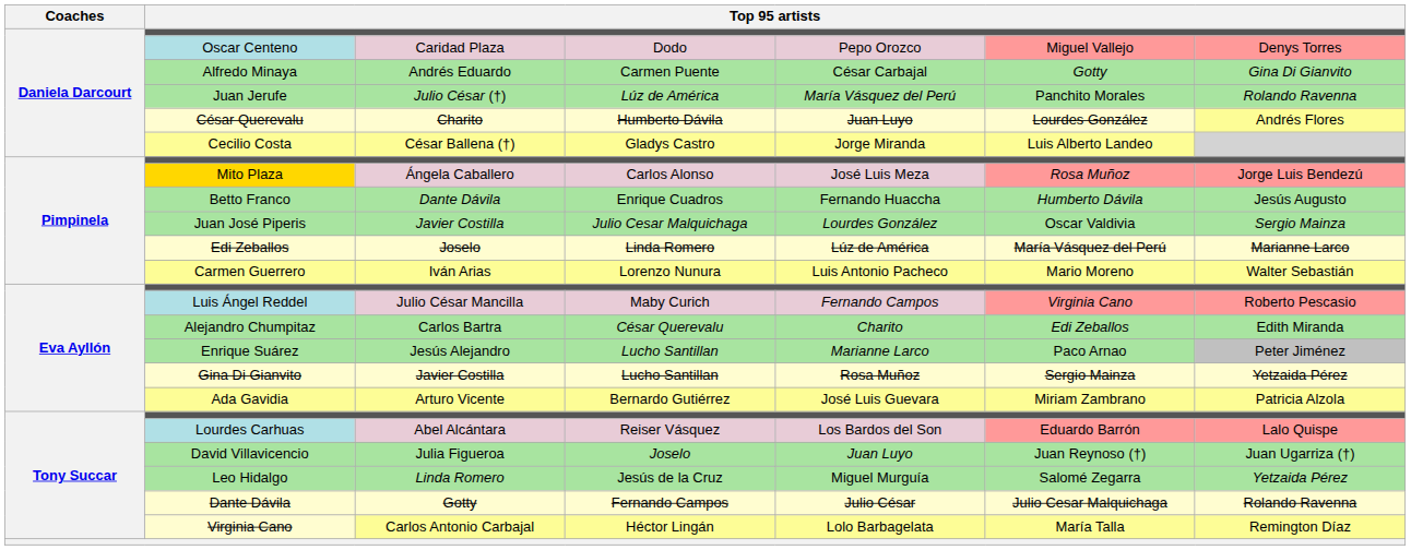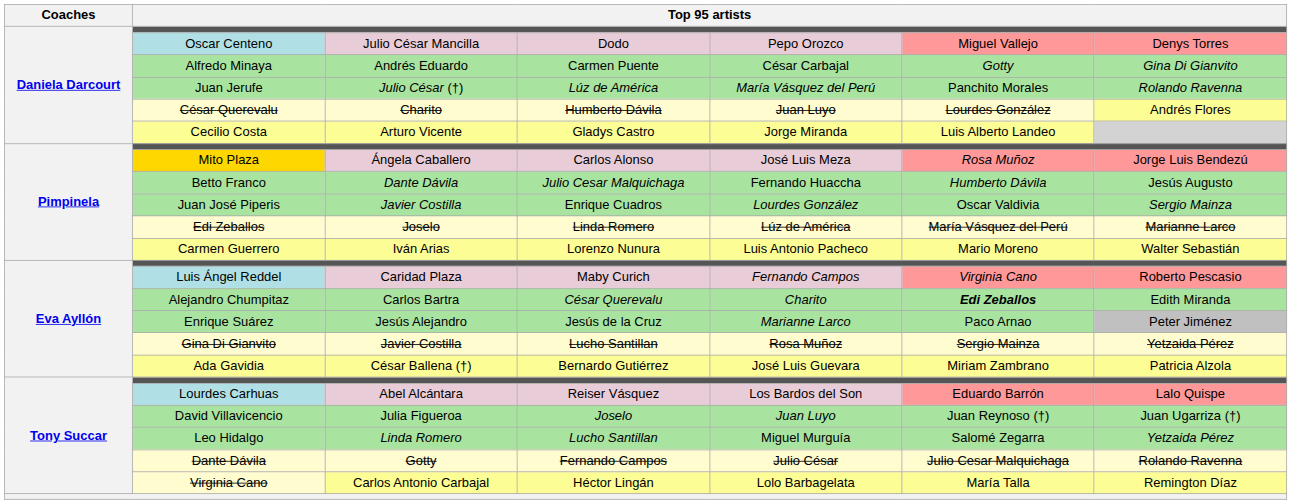 <table class="wikitable" style="text-align:center; line-height:20px; width:100%">
 <tr>
 <th scope="col" width="10%">Coaches</th>
 <th colspan="6" scope="col" width="90%">Top 95 artists</th>
 </tr>
 <tr>
 <th rowspan="6"><a href='#'>Daniela Darcourt</a></th>
 <td colspan="6" style="background:#555555"></td>
 </tr>
 <tr>
 <td style="background:#b0e0e6">Oscar Centeno</td>
-<td style="background:#E8CCD7">Caridad Plaza</td>
+<td style="background:#E8CCD7">Julio César Mancilla</td>
 <td style="background:#E8CCD7">Dodo</td>
 <td style="background:#E8CCD7">Pepo Orozco</td>
 <td style="background:#FF9999">Miguel Vallejo</td>
 <td style="background:#FF9999">Denys Torres</td>
 </tr>
 <tr>
 <td style="background:#A8E4A0">Alfredo Minaya</td>
 <td style="background:#A8E4A0">Andrés Eduardo</td>
 <td style="background:#A8E4A0">Carmen Puente</td>
 <td style="background:#A8E4A0">César Carbajal</td>
 <td style="background:#A8E4A0"><em>Gotty</em></td>
 <td style="background:#A8E4A0"><em>Gina Di Gianvito</em></td>
 </tr>
 <tr>
 <td style="background:#A8E4A0">Juan Jerufe</td>
 <td style="background:#A8E4A0"><em>Julio César</em> (†)</td>
 <td style="background:#A8E4A0"><em>Lúz de América</em></td>
 <td style="background:#A8E4A0"><em>María Vásquez del Perú</em></td>
 <td style="background:#A8E4A0">Panchito Morales</td>
 <td style="background:#A8E4A0"><em>Rolando Ravenna</em></td>
 </tr>
 <tr>
 <td style="background:#FFFDD0"><s>César Querevalu</s></td>
 <td style="background:#FFFDD0"><s>Charito</s></td>
 <td style="background:#FFFDD0"><s>Humberto Dávila</s></td>
 <td style="background:#FFFDD0"><s>Juan Luyo</s></td>
 <td style="background:#FFFDD0"><s>Lourdes González</s></td>
 <td style="background:#FDFD96">Andrés Flores</td>
 </tr>
 <tr>
 <td style="background:#FDFD96">Cecilio Costa</td>
-<td style="background:#FDFD96">César Ballena (†)</td>
+<td style="width:15%; background:#FDFD96">Arturo Vicente</td>
 <td style="background:#FDFD96">Gladys Castro</td>
 <td style="background:#FDFD96">Jorge Miranda</td>
 <td style="background:#FDFD96">Luis Alberto Landeo</td>
 <td style="background: lightgrey"></td>
 </tr>
 <tr>
 <th rowspan="6"><a href='#'>Pimpinela</a></th>
 <td colspan="6" style="background:#555555"></td>
 </tr>
 <tr>
 <td style="background: gold">Mito Plaza</td>
 <td style="background:#E8CCD7">Ángela Caballero</td>
 <td style="background:#E8CCD7">Carlos Alonso</td>
 <td style="background:#E8CCD7">José Luis Meza</td>
 <td style="background:#FF9999"><em>Rosa Muñoz</em></td>
 <td style="background:#FF9999">Jorge Luis Bendezú</td>
 </tr>
 <tr>
 <td style="background:#A8E4A0">Betto Franco</td>
 <td style="background:#A8E4A0"><em>Dante Dávila</em></td>
-<td style="background:#A8E4A0">Enrique Cuadros</td>
+<td style="background:#A8E4A0"><em>Julio Cesar Malquichaga</em></td>
 <td style="background:#A8E4A0">Fernando Huaccha</td>
 <td style="background:#A8E4A0"><em>Humberto Dávila</em></td>
 <td style="background:#A8E4A0">Jesús Augusto</td>
 </tr>
 <tr>
 <td style="background:#A8E4A0">Juan José Piperis</td>
 <td style="background:#A8E4A0"><em>Javier Costilla</em></td>
-<td style="background:#A8E4A0"><em>Julio Cesar Malquichaga</em></td>
+<td style="background:#A8E4A0">Enrique Cuadros</td>
 <td style="background:#A8E4A0"><em>Lourdes González</em></td>
 <td style="background:#A8E4A0">Oscar Valdivia</td>
 <td style="background:#A8E4A0"><em>Sergio Mainza</em></td>
 </tr>
 <tr>
 <td style="background:#FFFDD0"><s>Edi Zeballos</s></td>
 <td style="background:#FFFDD0"><s>Joselo</s></td>
 <td style="background:#FFFDD0"><s>Linda Romero</s></td>
 <td style="background:#FFFDD0"><s>Lúz de América</s></td>
 <td style="background:#FFFDD0"><s>María Vásquez del Perú</s></td>
 <td style="background:#FFFDD0"><s>Marianne Larco</s></td>
 </tr>
 <tr>
 <td style="background:#FDFD96">Carmen Guerrero</td>
 <td style="background:#FDFD96">Iván Arias</td>
 <td style="background:#FDFD96">Lorenzo Nunura</td>
 <td style="background:#FDFD96">Luis Antonio Pacheco</td>
 <td style="background:#FDFD96">Mario Moreno</td>
 <td style="width:15%; background:#FDFD96">Walter Sebastián</td>
 </tr>
 <tr>
 <th rowspan="6"><a href='#'>Eva Ayllón</a></th>
 <td colspan="6" style="background:#555555"></td>
 </tr>
 <tr>
 <td style="background:#b0e0e6">Luis Ángel Reddel</td>
-<td style="background:#E8CCD7">Julio César Mancilla</td>
+<td style="background:#E8CCD7">Caridad Plaza</td>
 <td style="background:#E8CCD7">Maby Curich</td>
 <td style="background:#E8CCD7"><em>Fernando Campos</em></td>
 <td style="background:#FF9999"><em>Virginia Cano</em></td>
 <td style="background:#FF9999">Roberto Pescasio</td>
 </tr>
 <tr>
 <td style="background:#A8E4A0">Alejandro Chumpitaz</td>
 <td style="background:#A8E4A0">Carlos Bartra</td>
 <td style="background:#A8E4A0"><em>César Querevalu</em></td>
 <td style="background:#A8E4A0"><em>Charito</em></td>
-<td style="background:#A8E4A0"><em>Edi Zeballos</em></td>
+<td style="background:#A8E4A0"><strong><em>Edi Zeballos</em></strong></td>
 <td style="background:#A8E4A0">Edith Miranda</td>
 </tr>
 <tr>
 <td style="background:#A8E4A0">Enrique Suárez</td>
 <td style="background:#A8E4A0">Jesús Alejandro</td>
-<td style="background:#A8E4A0"><em>Lucho Santillan</em></td>
+<td style="background:#A8E4A0">Jesús de la Cruz</td>
 <td style="background:#A8E4A0"><em>Marianne Larco</em></td>
 <td style="background:#A8E4A0">Paco Arnao</td>
 <td style="background: silver">Peter Jiménez</td>
 </tr>
 <tr>
 <td style="background:#FFFDD0"><s>Gina Di Gianvito</s></td>
 <td style="background:#FFFDD0"><s>Javier Costilla</s></td>
 <td style="background:#FFFDD0"><s>Lucho Santillan</s></td>
 <td style="background:#FFFDD0"><s>Rosa Muñoz</s></td>
 <td style="background:#FFFDD0"><s>Sergio Mainza</s></td>
 <td style="background:#FFFDD0"><s>Yetzaida Pérez</s></td>
 </tr>
 <tr>
 <td style="width:15%; background:#FDFD96">Ada Gavidia</td>
-<td style="width:15%; background:#FDFD96">Arturo Vicente</td>
+<td style="background:#FDFD96">César Ballena (†)</td>
 <td style="width:15%; background:#FDFD96">Bernardo Gutiérrez</td>
 <td style="width:15%; background:#FDFD96">José Luis Guevara</td>
 <td style="width:15%; background:#FDFD96">Miriam Zambrano</td>
 <td style="background:#FDFD96">Patricia Alzola</td>
 </tr>
 <tr>
 <th rowspan="6"><a href='#'>Tony Succar</a></th>
 <td colspan="6" style="background:#555555"></td>
 </tr>
 <tr>
 <td style="background:#b0e0e6">Lourdes Carhuas</td>
 <td style="background:#E8CCD7">Abel Alcántara</td>
 <td style="background:#E8CCD7">Reiser Vásquez</td>
 <td style="background:#E8CCD7">Los Bardos del Son</td>
 <td style="background:#FF9999">Eduardo Barrón</td>
 <td style="background:#FF9999">Lalo Quispe</td>
 </tr>
 <tr>
 <td style="background:#A8E4A0">David Villavicencio</td>
 <td style="background:#A8E4A0">Julia Figueroa</td>
 <td style="background:#A8E4A0"><em>Joselo</em></td>
 <td style="background:#A8E4A0"><em>Juan Luyo</em></td>
 <td style="background:#A8E4A0">Juan Reynoso (†)</td>
 <td style="background:#A8E4A0">Juan Ugarriza (†)</td>
 </tr>
 <tr>
 <td style="background:#A8E4A0">Leo Hidalgo</td>
 <td style="background:#A8E4A0"><em>Linda Romero</em></td>
-<td style="background:#A8E4A0">Jesús de la Cruz</td>
+<td style="background:#A8E4A0"><em>Lucho Santillan</em></td>
 <td style="background:#A8E4A0">Miguel Murguía</td>
 <td style="background:#A8E4A0">Salomé Zegarra</td>
 <td style="background:#A8E4A0"><em>Yetzaida Pérez</em></td>
 </tr>
 <tr>
 <td style="background:#FFFDD0"><s>Dante Dávila</s></td>
 <td style="background:#FFFDD0"><s>Gotty</s></td>
 <td style="background:#FFFDD0"><s>Fernando Campos</s></td>
 <td style="background:#FFFDD0"><s>Julio César</s></td>
 <td style="background:#FFFDD0"><s>Julio Cesar Malquichaga</s></td>
 <td style="background:#FFFDD0"><s>Rolando Ravenna</s></td>
 </tr>
 <tr>
 <td style="background:#FFFDD0"><s>Virginia Cano</s></td>
 <td style="background:#FDFD96">Carlos Antonio Carbajal</td>
 <td style="background:#FDFD96">Héctor Lingán</td>
 <td style="background:#FDFD96">Lolo Barbagelata</td>
 <td style="background:#FDFD96">María Talla</td>
 <td style="background:#FDFD96">Remington Díaz</td>
 </tr>
 <tr>
 <th colspan="7" style="font-size:90%; line-height:16px"></th>
 </tr>
 </table>
